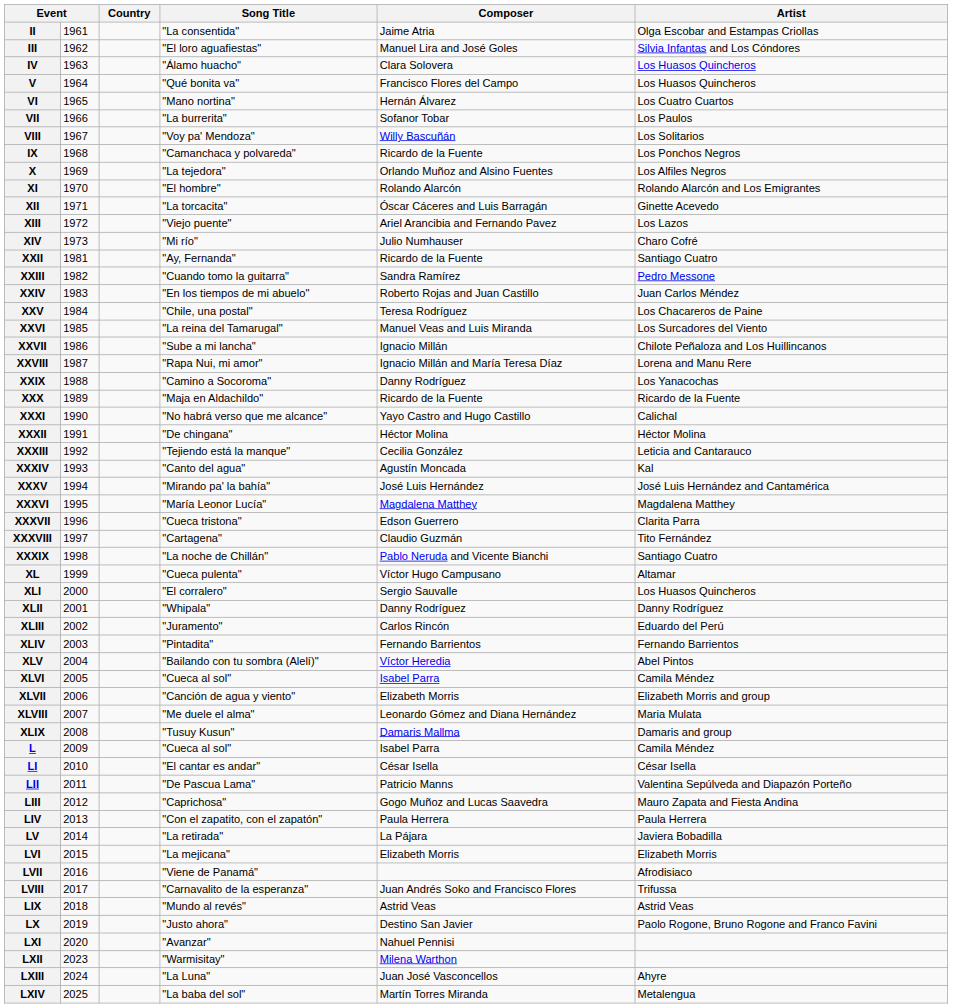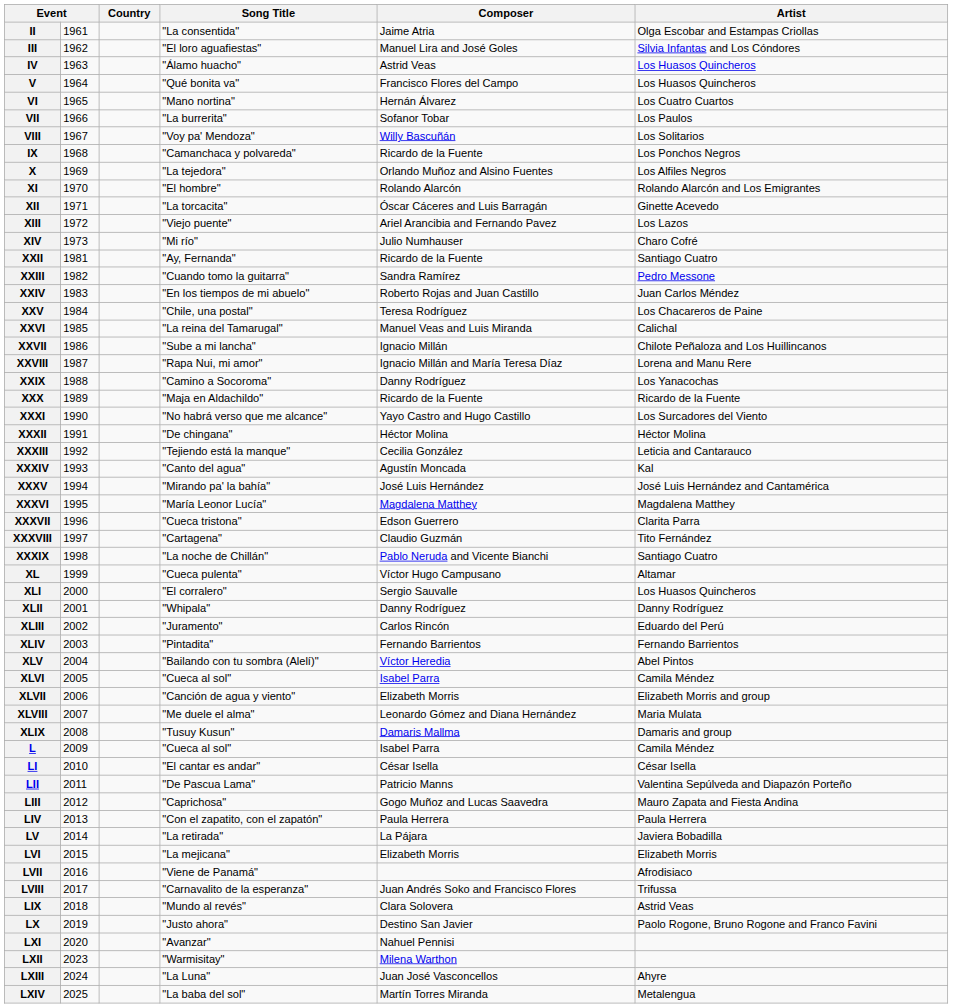 <table class="wikitable"  style="font-size:90%; width:97%;">
 <tr valign=top>
 <th colspan=2>Event</th>
 <th>Country</th>
 <th>Song Title</th>
 <th>Composer</th>
 <th>Artist</th>
 </tr>
 <tr valign=top>
 <th>II</th>
 <td>1961</td>
 <td></td>
 <td>"La consentida"</td>
 <td>Jaime Atria</td>
 <td>Olga Escobar and Estampas Criollas</td>
 </tr>
 <tr valign=top>
 <th>III</th>
 <td>1962</td>
 <td></td>
 <td>"El loro aguafiestas"</td>
 <td>Manuel Lira and José Goles</td>
 <td><a href='#'>Silvia Infantas</a> and Los Cóndores</td>
 </tr>
 <tr valign=top>
 <th>IV</th>
 <td>1963</td>
 <td></td>
 <td>"Álamo huacho"</td>
-<td>Clara Solovera</td>
+<td>Astrid Veas</td>
 <td><a href='#'>Los Huasos Quincheros</a></td>
 </tr>
 <tr valign=top>
 <th>V</th>
 <td>1964</td>
 <td></td>
 <td>"Qué bonita va"</td>
 <td>Francisco Flores del Campo</td>
 <td>Los Huasos Quincheros</td>
 </tr>
 <tr valign=top>
 <th>VI</th>
 <td>1965</td>
 <td></td>
 <td>"Mano nortina"</td>
 <td>Hernán Álvarez</td>
 <td>Los Cuatro Cuartos</td>
 </tr>
 <tr valign=top>
 <th>VII</th>
 <td>1966</td>
 <td></td>
 <td>"La burrerita"</td>
 <td>Sofanor Tobar</td>
 <td>Los Paulos</td>
 </tr>
 <tr valign=top>
 <th>VIII</th>
 <td>1967</td>
 <td></td>
 <td>"Voy pa' Mendoza"</td>
 <td><a href='#'>Willy Bascuñán</a></td>
 <td>Los Solitarios</td>
 </tr>
 <tr valign=top>
 <th>IX</th>
 <td>1968</td>
 <td></td>
 <td>"Camanchaca y polvareda"</td>
 <td>Ricardo de la Fuente</td>
 <td>Los Ponchos Negros</td>
 </tr>
 <tr valign=top>
 <th>X</th>
 <td>1969</td>
 <td></td>
 <td>"La tejedora"</td>
 <td>Orlando Muñoz and Alsino Fuentes</td>
 <td>Los Alfiles Negros</td>
 </tr>
 <tr valign=top>
 <th>XI</th>
 <td>1970</td>
 <td></td>
 <td>"El hombre"</td>
 <td>Rolando Alarcón</td>
 <td>Rolando Alarcón and Los Emigrantes</td>
 </tr>
 <tr valign=top>
 <th>XII</th>
 <td>1971</td>
 <td></td>
 <td>"La torcacita"</td>
 <td>Óscar Cáceres and Luis Barragán</td>
 <td>Ginette Acevedo</td>
 </tr>
 <tr valign=top>
 <th>XIII</th>
 <td>1972</td>
 <td></td>
 <td>"Viejo puente"</td>
 <td>Ariel Arancibia and Fernando Pavez</td>
 <td>Los Lazos</td>
 </tr>
 <tr valign=top>
 <th>XIV</th>
 <td>1973</td>
 <td></td>
 <td>"Mi río"</td>
 <td>Julio Numhauser</td>
 <td>Charo Cofré</td>
 </tr>
 <tr valign=top>
 <th>XXII</th>
 <td>1981</td>
 <td></td>
 <td>"Ay, Fernanda"</td>
 <td>Ricardo de la Fuente</td>
 <td>Santiago Cuatro</td>
 </tr>
 <tr valign=top>
 <th>XXIII</th>
 <td>1982</td>
 <td></td>
 <td>"Cuando tomo la guitarra"</td>
 <td>Sandra Ramírez</td>
 <td><a href='#'>Pedro Messone</a></td>
 </tr>
 <tr valign=top>
 <th>XXIV</th>
 <td>1983</td>
 <td></td>
 <td>"En los tiempos de mi abuelo"</td>
 <td>Roberto Rojas and Juan Castillo</td>
 <td>Juan Carlos Méndez</td>
 </tr>
 <tr valign=top>
 <th>XXV</th>
 <td>1984</td>
 <td></td>
 <td>"Chile, una postal"</td>
 <td>Teresa Rodríguez</td>
 <td>Los Chacareros de Paine</td>
 </tr>
 <tr valign=top>
 <th>XXVI</th>
 <td>1985</td>
 <td></td>
 <td>"La reina del Tamarugal"</td>
 <td>Manuel Veas and Luis Miranda</td>
-<td>Los Surcadores del Viento</td>
+<td>Calichal</td>
 </tr>
 <tr valign=top>
 <th>XXVII</th>
 <td>1986</td>
 <td></td>
 <td>"Sube a mi lancha"</td>
 <td>Ignacio Millán</td>
 <td>Chilote Peñaloza and Los Huillincanos</td>
 </tr>
 <tr valign=top>
 <th>XXVIII</th>
 <td>1987</td>
 <td></td>
 <td>"Rapa Nui, mi amor"</td>
 <td>Ignacio Millán and María Teresa Díaz</td>
 <td>Lorena and Manu Rere</td>
 </tr>
 <tr valign=top>
 <th>XXIX</th>
 <td>1988</td>
 <td></td>
 <td>"Camino a Socoroma"</td>
 <td>Danny Rodríguez</td>
 <td>Los Yanacochas</td>
 </tr>
 <tr valign=top>
 <th>XXX</th>
 <td>1989</td>
 <td></td>
 <td>"Maja en Aldachildo"</td>
 <td>Ricardo de la Fuente</td>
 <td>Ricardo de la Fuente</td>
 </tr>
 <tr valign=top>
 <th>XXXI</th>
 <td>1990</td>
 <td></td>
 <td>"No habrá verso que me alcance"</td>
 <td>Yayo Castro and Hugo Castillo</td>
-<td>Calichal</td>
+<td>Los Surcadores del Viento</td>
 </tr>
 <tr valign=top>
 <th>XXXII</th>
 <td>1991</td>
 <td></td>
 <td>"De chingana"</td>
 <td>Héctor Molina</td>
 <td>Héctor Molina</td>
 </tr>
 <tr valign=top>
 <th>XXXIII</th>
 <td>1992</td>
 <td></td>
 <td>"Tejiendo está la manque"</td>
 <td>Cecilia González</td>
 <td>Leticia and Cantarauco</td>
 </tr>
 <tr valign=top>
 <th>XXXIV</th>
 <td>1993</td>
 <td></td>
 <td>"Canto del agua"</td>
 <td>Agustín Moncada</td>
 <td>Kal</td>
 </tr>
 <tr valign=top>
 <th>XXXV</th>
 <td>1994</td>
 <td></td>
 <td>"Mirando pa' la bahía"</td>
 <td>José Luis Hernández</td>
 <td>José Luis Hernández and Cantamérica</td>
 </tr>
 <tr valign=top>
 <th>XXXVI</th>
 <td>1995</td>
 <td></td>
 <td>"María Leonor Lucía"</td>
 <td><a href='#'>Magdalena Matthey</a></td>
 <td>Magdalena Matthey</td>
 </tr>
 <tr valign=top>
 <th>XXXVII</th>
 <td>1996</td>
 <td></td>
 <td>"Cueca tristona"</td>
 <td>Edson Guerrero</td>
 <td>Clarita Parra</td>
 </tr>
 <tr valign=top>
 <th>XXXVIII</th>
 <td>1997</td>
 <td></td>
 <td>"Cartagena"</td>
 <td>Claudio Guzmán</td>
 <td>Tito Fernández</td>
 </tr>
 <tr valign=top>
 <th>XXXIX</th>
 <td>1998</td>
 <td></td>
 <td>"La noche de Chillán"</td>
 <td><a href='#'>Pablo Neruda</a> and Vicente Bianchi</td>
 <td>Santiago Cuatro</td>
 </tr>
 <tr valign=top>
 <th>XL</th>
 <td>1999</td>
 <td></td>
 <td>"Cueca pulenta"</td>
 <td>Víctor Hugo Campusano</td>
 <td>Altamar</td>
 </tr>
 <tr valign=top>
 <th>XLI</th>
 <td>2000</td>
 <td></td>
 <td>"El corralero"</td>
 <td>Sergio Sauvalle</td>
 <td>Los Huasos Quincheros</td>
 </tr>
 <tr valign=top>
 <th>XLII</th>
 <td>2001</td>
 <td></td>
 <td>"Whipala"</td>
 <td>Danny Rodríguez</td>
 <td>Danny Rodríguez</td>
 </tr>
 <tr valign=top>
 <th>XLIII</th>
 <td>2002</td>
 <td></td>
 <td>"Juramento"</td>
 <td>Carlos Rincón</td>
 <td>Eduardo del Perú</td>
 </tr>
 <tr valign=top>
 <th>XLIV</th>
 <td>2003</td>
 <td></td>
 <td>"Pintadita"</td>
 <td>Fernando Barrientos</td>
 <td>Fernando Barrientos</td>
 </tr>
 <tr valign=top>
 <th>XLV</th>
 <td>2004</td>
 <td></td>
 <td>"Bailando con tu sombra (Alelí)"</td>
 <td><a href='#'>Víctor Heredia</a></td>
 <td>Abel Pintos</td>
 </tr>
 <tr valign=top>
 <th>XLVI</th>
 <td>2005</td>
 <td></td>
 <td>"Cueca al sol"</td>
 <td><a href='#'>Isabel Parra</a></td>
 <td>Camila Méndez</td>
 </tr>
 <tr valign=top>
 <th>XLVII</th>
 <td>2006</td>
 <td></td>
 <td>"Canción de agua y viento"</td>
 <td>Elizabeth Morris</td>
 <td>Elizabeth Morris and group</td>
 </tr>
 <tr valign=top>
 <th>XLVIII</th>
 <td>2007</td>
 <td></td>
 <td>"Me duele el alma"</td>
 <td>Leonardo Gómez and Diana Hernández</td>
 <td>Maria Mulata</td>
 </tr>
 <tr valign=top>
 <th>XLIX</th>
 <td>2008</td>
 <td></td>
 <td>"Tusuy Kusun"</td>
 <td><a href='#'>Damaris Mallma</a></td>
 <td>Damaris and group</td>
 </tr>
 <tr valign=top>
 <th><a href='#'>L</a></th>
 <td>2009</td>
 <td></td>
 <td>"Cueca al sol"</td>
 <td>Isabel Parra</td>
 <td>Camila Méndez</td>
 </tr>
 <tr valign=top>
 <th><a href='#'>LI</a></th>
 <td>2010</td>
 <td></td>
 <td>"El cantar es andar"</td>
 <td>César Isella</td>
 <td>César Isella</td>
 </tr>
 <tr valign=top>
 <th><a href='#'>LII</a></th>
 <td>2011</td>
 <td></td>
 <td>"De Pascua Lama"</td>
 <td>Patricio Manns</td>
 <td>Valentina Sepúlveda and Diapazón Porteño</td>
 </tr>
 <tr valign=top>
 <th>LIII</th>
 <td>2012</td>
 <td></td>
 <td>"Caprichosa"</td>
 <td>Gogo Muñoz and Lucas Saavedra</td>
 <td>Mauro Zapata and Fiesta Andina</td>
 </tr>
 <tr>
 <th>LIV</th>
 <td>2013</td>
 <td></td>
 <td>"Con el zapatito, con el zapatón"</td>
 <td>Paula Herrera</td>
 <td>Paula Herrera</td>
 </tr>
 <tr>
 <th>LV</th>
 <td>2014</td>
 <td></td>
 <td>"La retirada"</td>
 <td>La Pájara</td>
 <td>Javiera Bobadilla</td>
 </tr>
 <tr>
 <th>LVI</th>
 <td>2015</td>
 <td></td>
 <td>"La mejicana"</td>
 <td>Elizabeth Morris</td>
 <td>Elizabeth Morris</td>
 </tr>
 <tr>
 <th>LVII</th>
 <td>2016</td>
 <td></td>
 <td>"Viene de Panamá"</td>
 <td></td>
 <td>Afrodisiaco</td>
 </tr>
 <tr>
 <th>LVIII</th>
 <td>2017</td>
 <td></td>
 <td>"Carnavalito de la esperanza"</td>
 <td>Juan Andrés Soko and Francisco Flores</td>
 <td>Trifussa</td>
 </tr>
 <tr>
 <th>LIX</th>
 <td>2018</td>
 <td></td>
 <td>"Mundo al revés"</td>
-<td>Astrid Veas</td>
+<td>Clara Solovera</td>
 <td>Astrid Veas</td>
 </tr>
 <tr>
 <th>LX</th>
 <td>2019</td>
 <td></td>
 <td>"Justo ahora"</td>
 <td>Destino San Javier</td>
 <td>Paolo Rogone, Bruno Rogone and Franco Favini</td>
 </tr>
 <tr>
 <th>LXI</th>
 <td>2020</td>
 <td></td>
 <td>"Avanzar"</td>
 <td>Nahuel Pennisi</td>
 <td></td>
 </tr>
 <tr>
 <th>LXII</th>
 <td>2023</td>
 <td></td>
 <td>"Warmisitay"</td>
 <td><a href='#'>Milena Warthon</a></td>
 <td></td>
 </tr>
 <tr>
 <th>LXIII</th>
 <td>2024</td>
 <td></td>
 <td>"La Luna"</td>
 <td>Juan José Vasconcellos</td>
 <td>Ahyre</td>
 </tr>
 <tr>
 <th>LXIV</th>
 <td>2025</td>
 <td></td>
 <td>"La baba del sol"</td>
 <td>Martín Torres Miranda</td>
 <td>Metalengua</td>
 </tr>
 </table>
